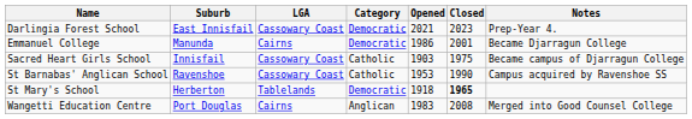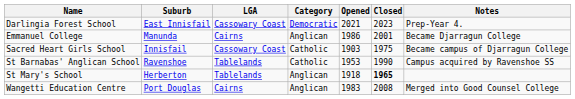 <table class="wikitable sortable">
 <tr>
 <th>Name</th>
 <th>Suburb</th>
 <th>LGA</th>
 <th>Category</th>
 <th>Opened</th>
 <th>Closed</th>
 <th>Notes</th>
 </tr>
 <tr>
 <td>Darlingia Forest School</td>
 <td><a href='#'>East Innisfail</a></td>
 <td><a href='#'>Cassowary Coast</a></td>
 <td><a href='#'>Democratic</a></td>
 <td>2021</td>
 <td>2023</td>
 <td>Prep-Year 4.</td>
 </tr>
 <tr>
 <td>Emmanuel College</td>
 <td><a href='#'>Manunda</a></td>
 <td><a href='#'>Cairns</a></td>
-<td><a href='#'>Democratic</a></td>
+<td>Anglican</td>
 <td>1986</td>
 <td>2001</td>
 <td>Became Djarragun College</td>
 </tr>
 <tr>
 <td>Sacred Heart Girls School</td>
 <td><a href='#'>Innisfail</a></td>
 <td><a href='#'>Cassowary Coast</a></td>
 <td>Catholic</td>
 <td>1903</td>
 <td>1975</td>
 <td>Became campus of Djarragun College</td>
 </tr>
 <tr>
 <td>St Barnabas' Anglican School</td>
 <td><a href='#'>Ravenshoe</a></td>
-<td><a href='#'>Cassowary Coast</a></td>
+<td><a href='#'>Tablelands</a></td>
 <td>Catholic</td>
 <td>1953</td>
 <td>1990</td>
 <td>Campus acquired by Ravenshoe SS</td>
 </tr>
 <tr>
 <td>St Mary's School</td>
 <td><a href='#'>Herberton</a></td>
 <td><a href='#'>Tablelands</a></td>
-<td><a href='#'>Democratic</a></td>
+<td>Anglican</td>
 <td>1918</td>
 <td><strong>1965</strong></td>
 <td></td>
 </tr>
 <tr>
 <td>Wangetti Education Centre</td>
 <td><a href='#'>Port Douglas</a></td>
 <td><a href='#'>Cairns</a></td>
 <td>Anglican</td>
 <td>1983</td>
 <td>2008</td>
 <td>Merged into Good Counsel College</td>
 </tr>
 </table>
